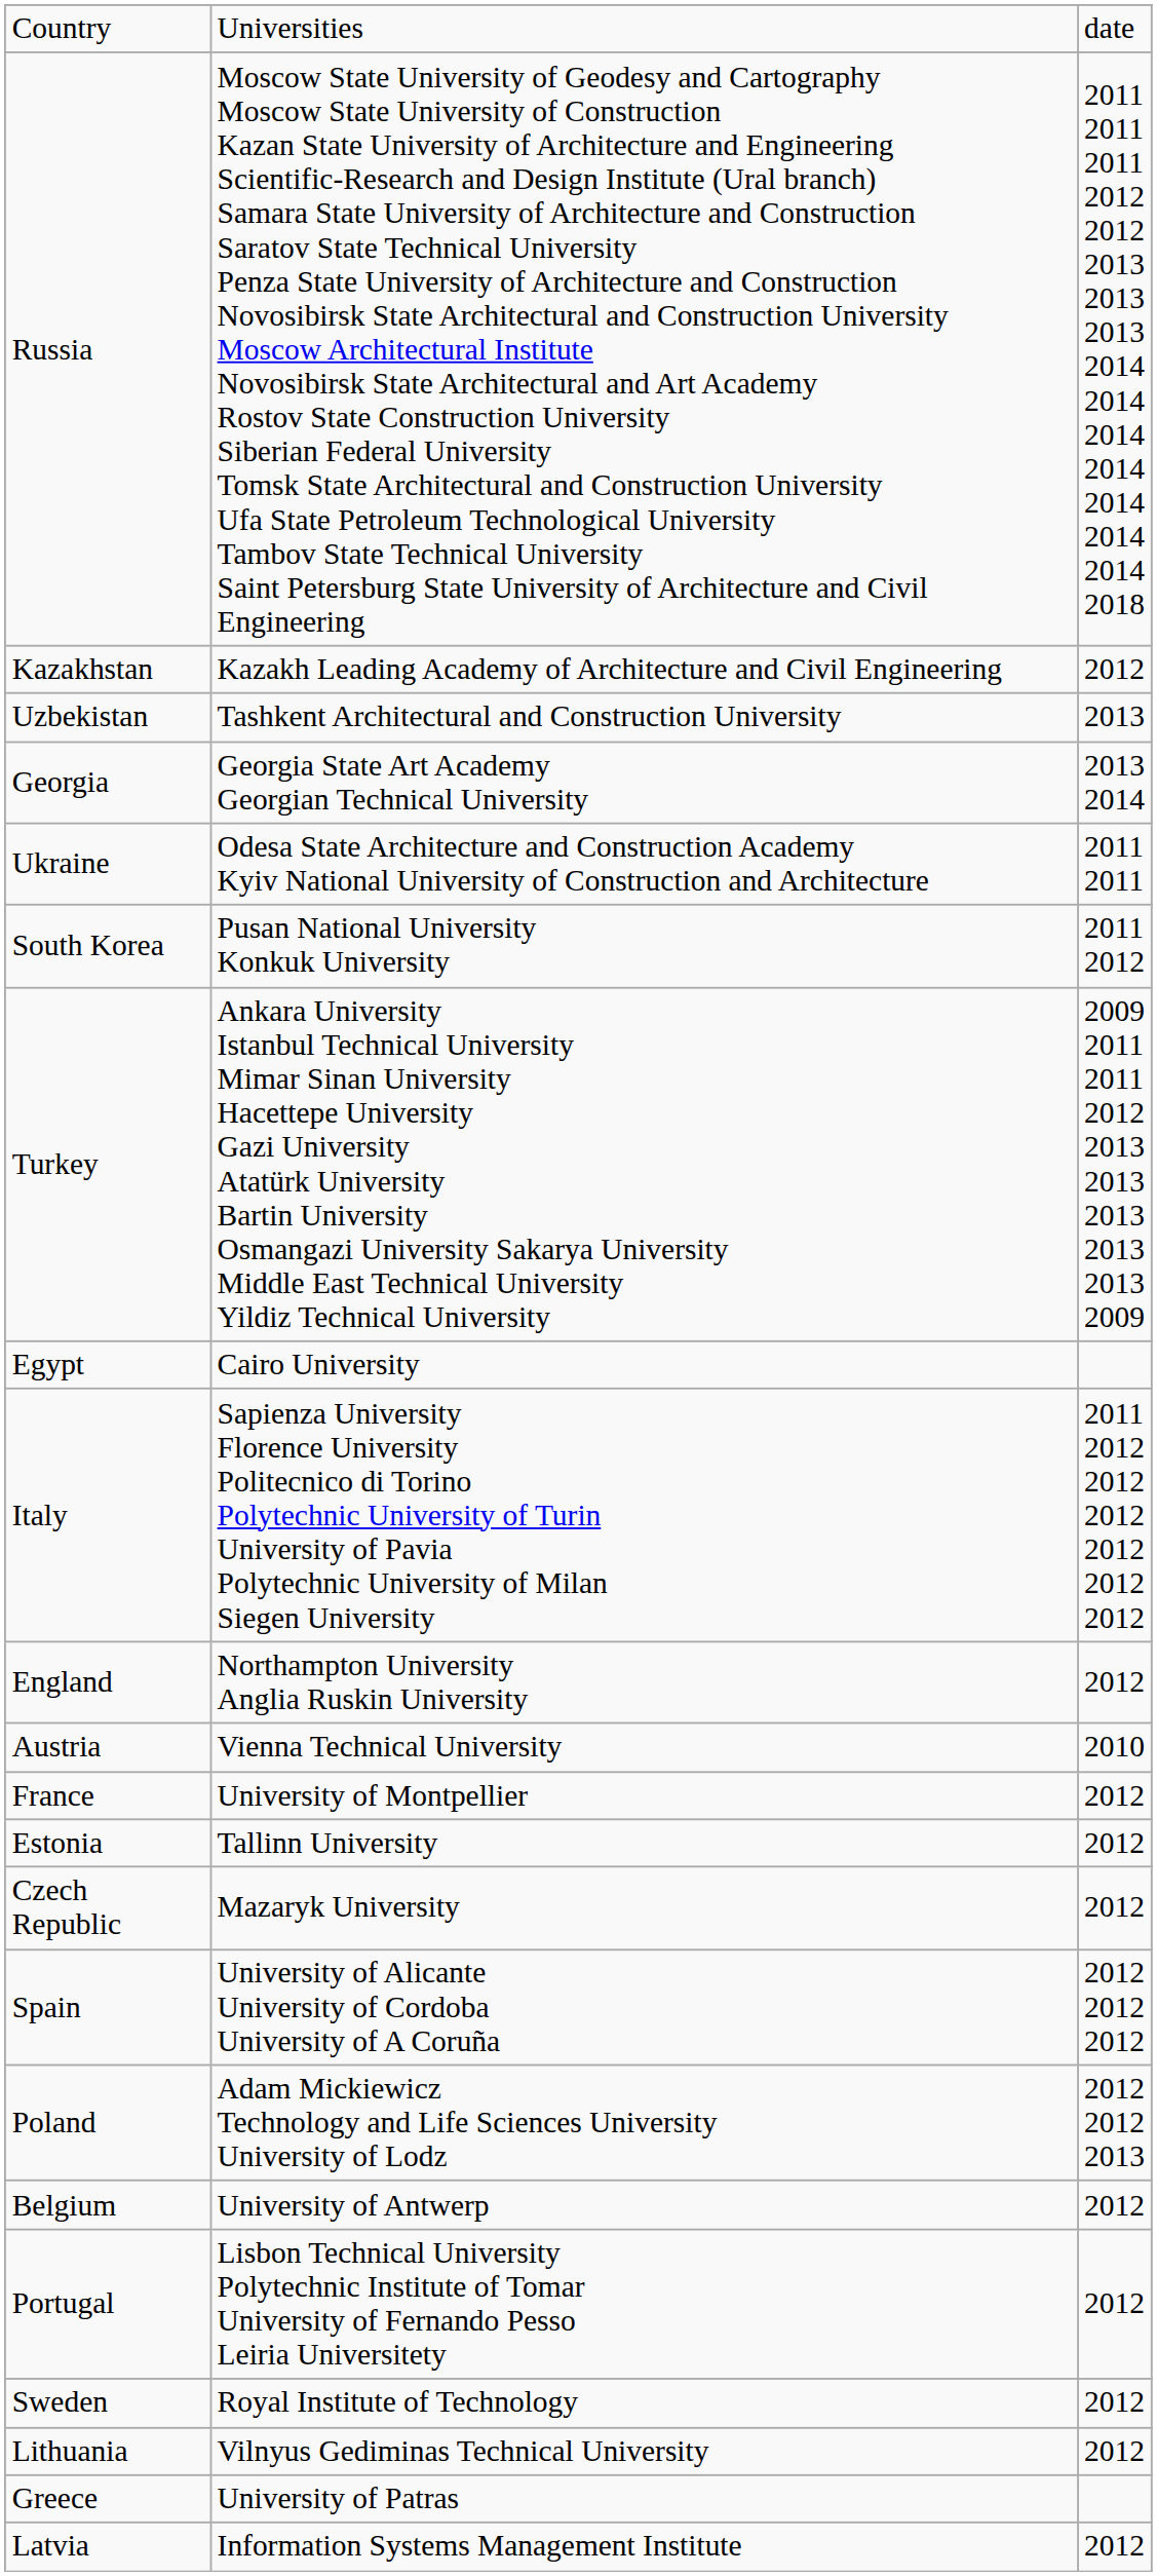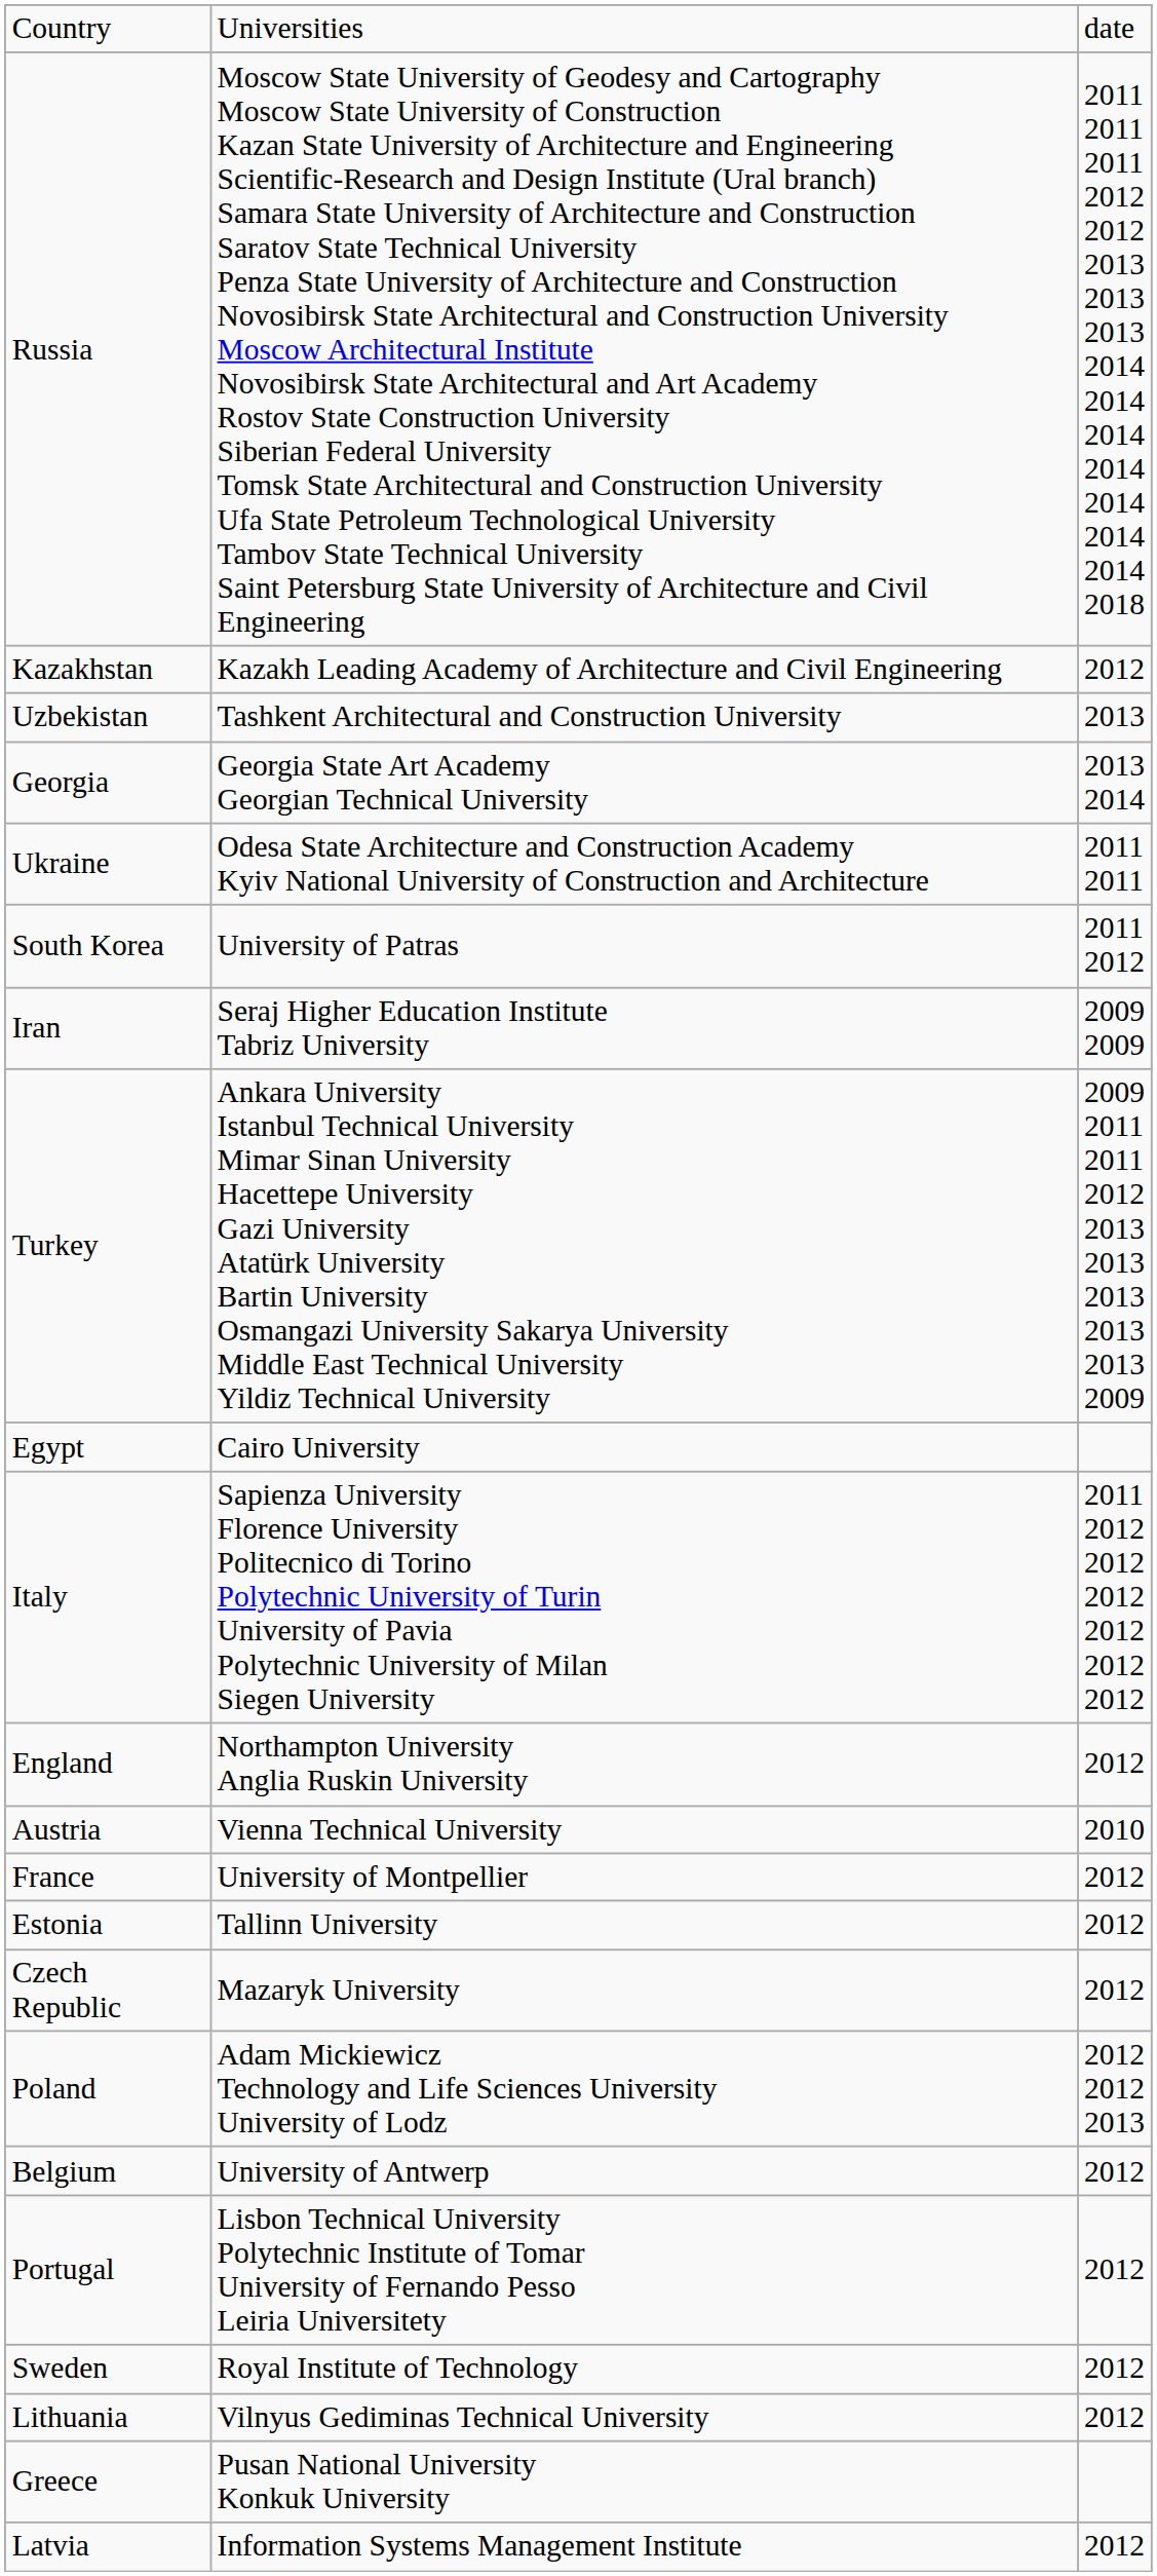 <table class="wikitable">
 <tr>
 <td>Country</td>
 <td>Universities</td>
 <td>date</td>
 </tr>
 <tr>
 <td>Russia</td>
 <td>Moscow  State University of Geodesy and Cartography<br>Moscow  State University of Construction<br>Kazan  State University of Architecture and Engineering<br>Scientific-Research  and Design Institute (Ural branch)<br>Samara  State University of Architecture and Construction<br>Saratov  State Technical University<br>Penza  State University of Architecture and Construction<br>Novosibirsk  State Architectural and Construction University<br><a href='#'>Moscow Architectural Institute</a><br>Novosibirsk  State Architectural and Art Academy<br>Rostov  State Construction University<br>Siberian  Federal University<br>Tomsk  State Architectural and Construction University<br>Ufa  State Petroleum Technological University<br>Tambov  State Technical University<br>Saint Petersburg State University of Architecture and Civil Engineering</td>
 <td>2011<br>2011<br>2011<br>2012<br>2012<br>2013<br>2013<br>2013<br>2014<br>2014<br>2014<br>2014<br>2014<br>2014<br>2014<br>2018</td>
 </tr>
 <tr>
 <td>Kazakhstan</td>
 <td>Kazakh  Leading Academy of Architecture and Civil Engineering</td>
 <td>2012</td>
 </tr>
 <tr>
 <td>Uzbekistan</td>
 <td>Tashkent  Architectural and Construction University</td>
 <td>2013</td>
 </tr>
 <tr>
 <td>Georgia</td>
 <td>Georgia  State Art Academy<br>Georgian  Technical University</td>
 <td>2013<br>2014</td>
 </tr>
 <tr>
 <td>Ukraine</td>
 <td>Odesa  State Architecture and Construction Academy<br>Kyiv  National University of Construction and Architecture</td>
 <td>2011<br>2011</td>
 </tr>
 <tr>
 <td>South  Korea</td>
-<td>Pusan  National University<br>Konkuk  University</td>
+<td>University  of Patras</td>
 <td>2011<br>2012</td>
+</tr>
+<tr>
+<td>Iran</td>
+<td>Seraj  Higher Education Institute<br>Tabriz  University</td>
+<td>2009<br>2009</td>
 </tr>
 <tr>
 <td>Turkey</td>
 <td>Ankara  University<br>Istanbul  Technical University<br>Mimar  Sinan University<br>Hacettepe  University<br>Gazi  University<br>Atatürk  University<br>Bartin  University<br>Osmangazi  University Sakarya University<br>Middle  East Technical University<br>Yildiz  Technical University</td>
 <td>2009<br>2011<br>2011<br>2012<br>2013<br>2013<br>2013<br>2013<br>2013<br>2009</td>
 </tr>
 <tr>
 <td>Egypt</td>
 <td>Cairo  University</td>
 <td></td>
 </tr>
 <tr>
 <td>Italy</td>
 <td>Sapienza  University<br>Florence  University<br>Politecnico  di Torino<br><a href='#'>Polytechnic University of Turin</a><br>University  of Pavia<br>Polytechnic  University of Milan<br>Siegen  University</td>
 <td>2011<br>2012<br>2012<br>2012<br>2012<br>2012<br>2012</td>
 </tr>
 <tr>
 <td>England</td>
 <td>Northampton  University<br>Anglia  Ruskin University</td>
 <td>2012</td>
 </tr>
 <tr>
 <td>Austria</td>
 <td>Vienna  Technical University</td>
 <td>2010</td>
 </tr>
 <tr>
 <td>France</td>
 <td>University  of Montpellier</td>
 <td>2012</td>
 </tr>
 <tr>
 <td>Estonia</td>
 <td>Tallinn  University</td>
 <td>2012</td>
 </tr>
 <tr>
 <td>Czech  Republic</td>
 <td>Mazaryk  University</td>
 <td>2012</td>
 </tr>
 <tr>
-<td>Spain</td>
-<td>University  of Alicante<br>University  of Cordoba<br>University  of A Coruña</td>
-<td>2012<br>2012<br>2012</td>
-</tr>
-<tr>
 <td>Poland</td>
 <td>Adam  Mickiewicz<br>Technology  and Life Sciences University<br>University  of Lodz</td>
 <td>2012<br>2012<br>2013</td>
 </tr>
 <tr>
 <td>Belgium</td>
 <td>University  of Antwerp</td>
 <td>2012</td>
 </tr>
 <tr>
 <td>Portugal</td>
 <td>Lisbon  Technical University<br>Polytechnic  Institute of Tomar<br>University  of Fernando Pesso<br>Leiria  Universitety</td>
 <td>2012</td>
 </tr>
 <tr>
 <td>Sweden</td>
 <td>Royal  Institute of Technology</td>
 <td>2012</td>
 </tr>
 <tr>
 <td>Lithuania</td>
 <td>Vilnyus  Gediminas Technical University</td>
 <td>2012</td>
 </tr>
 <tr>
 <td>Greece</td>
-<td>University  of Patras</td>
+<td>Pusan  National University<br>Konkuk  University</td>
 <td></td>
 </tr>
 <tr>
 <td>Latvia</td>
 <td>Information  Systems Management Institute</td>
 <td>2012</td>
 </tr>
 </table>
